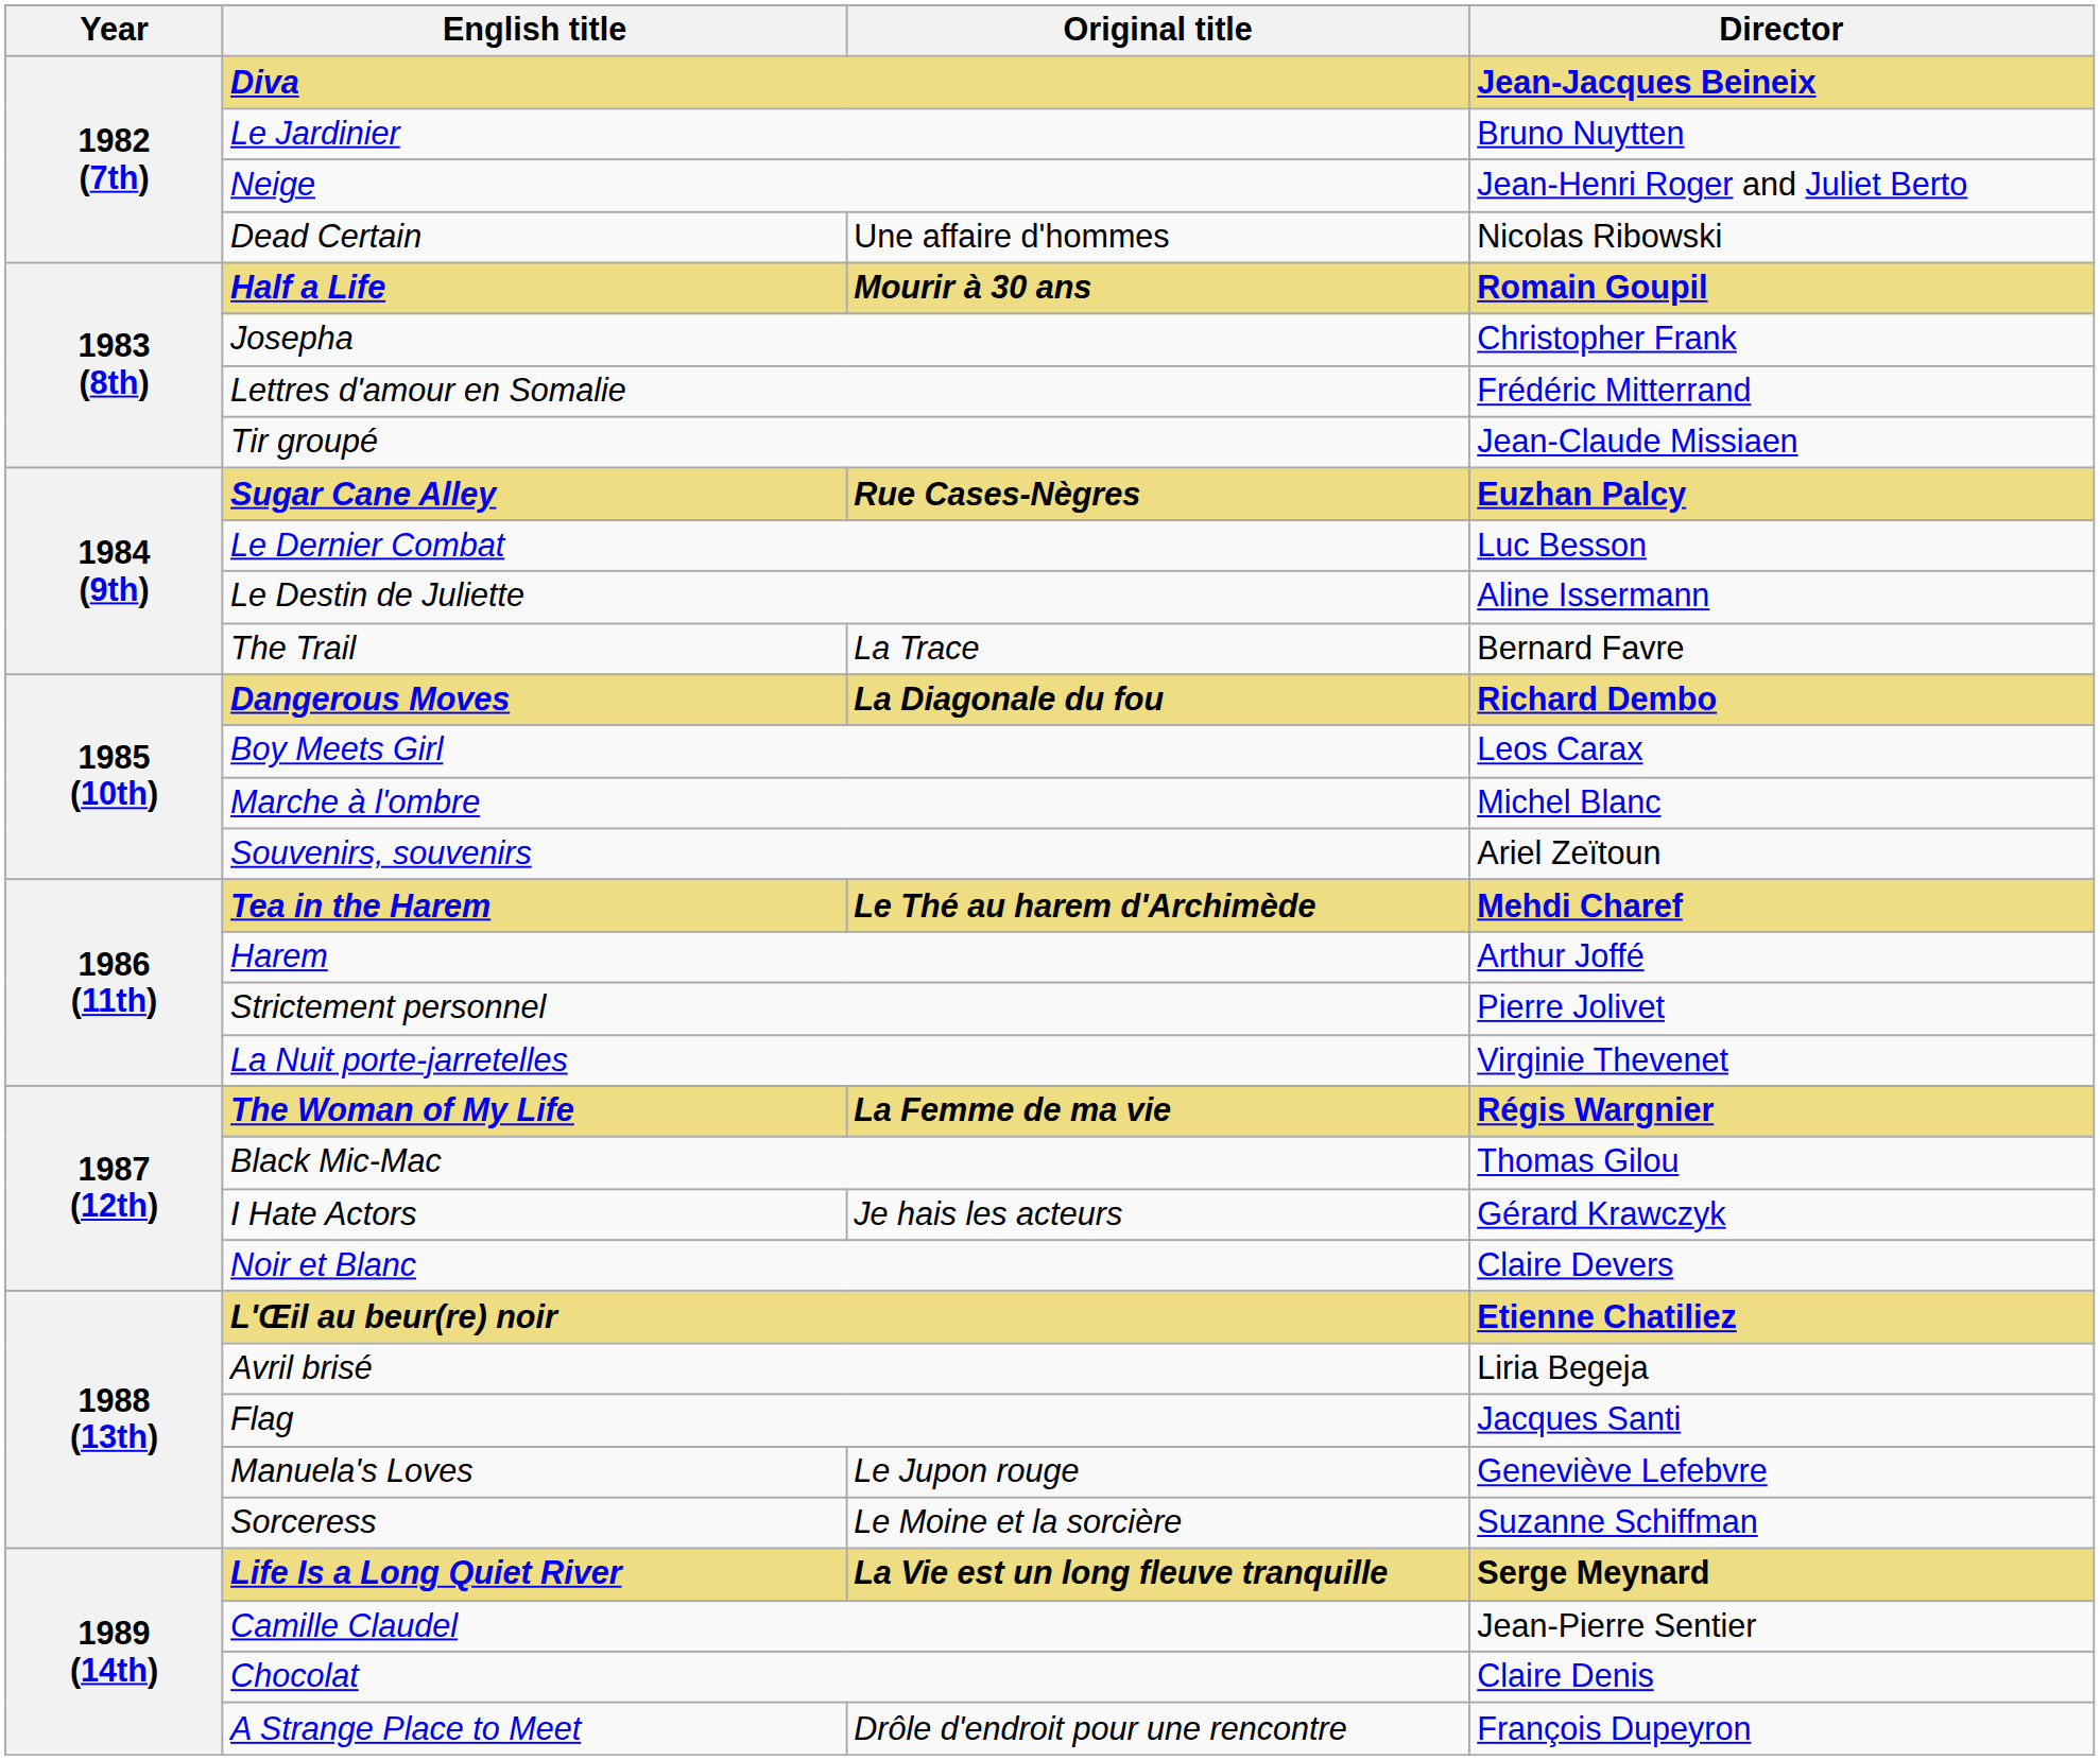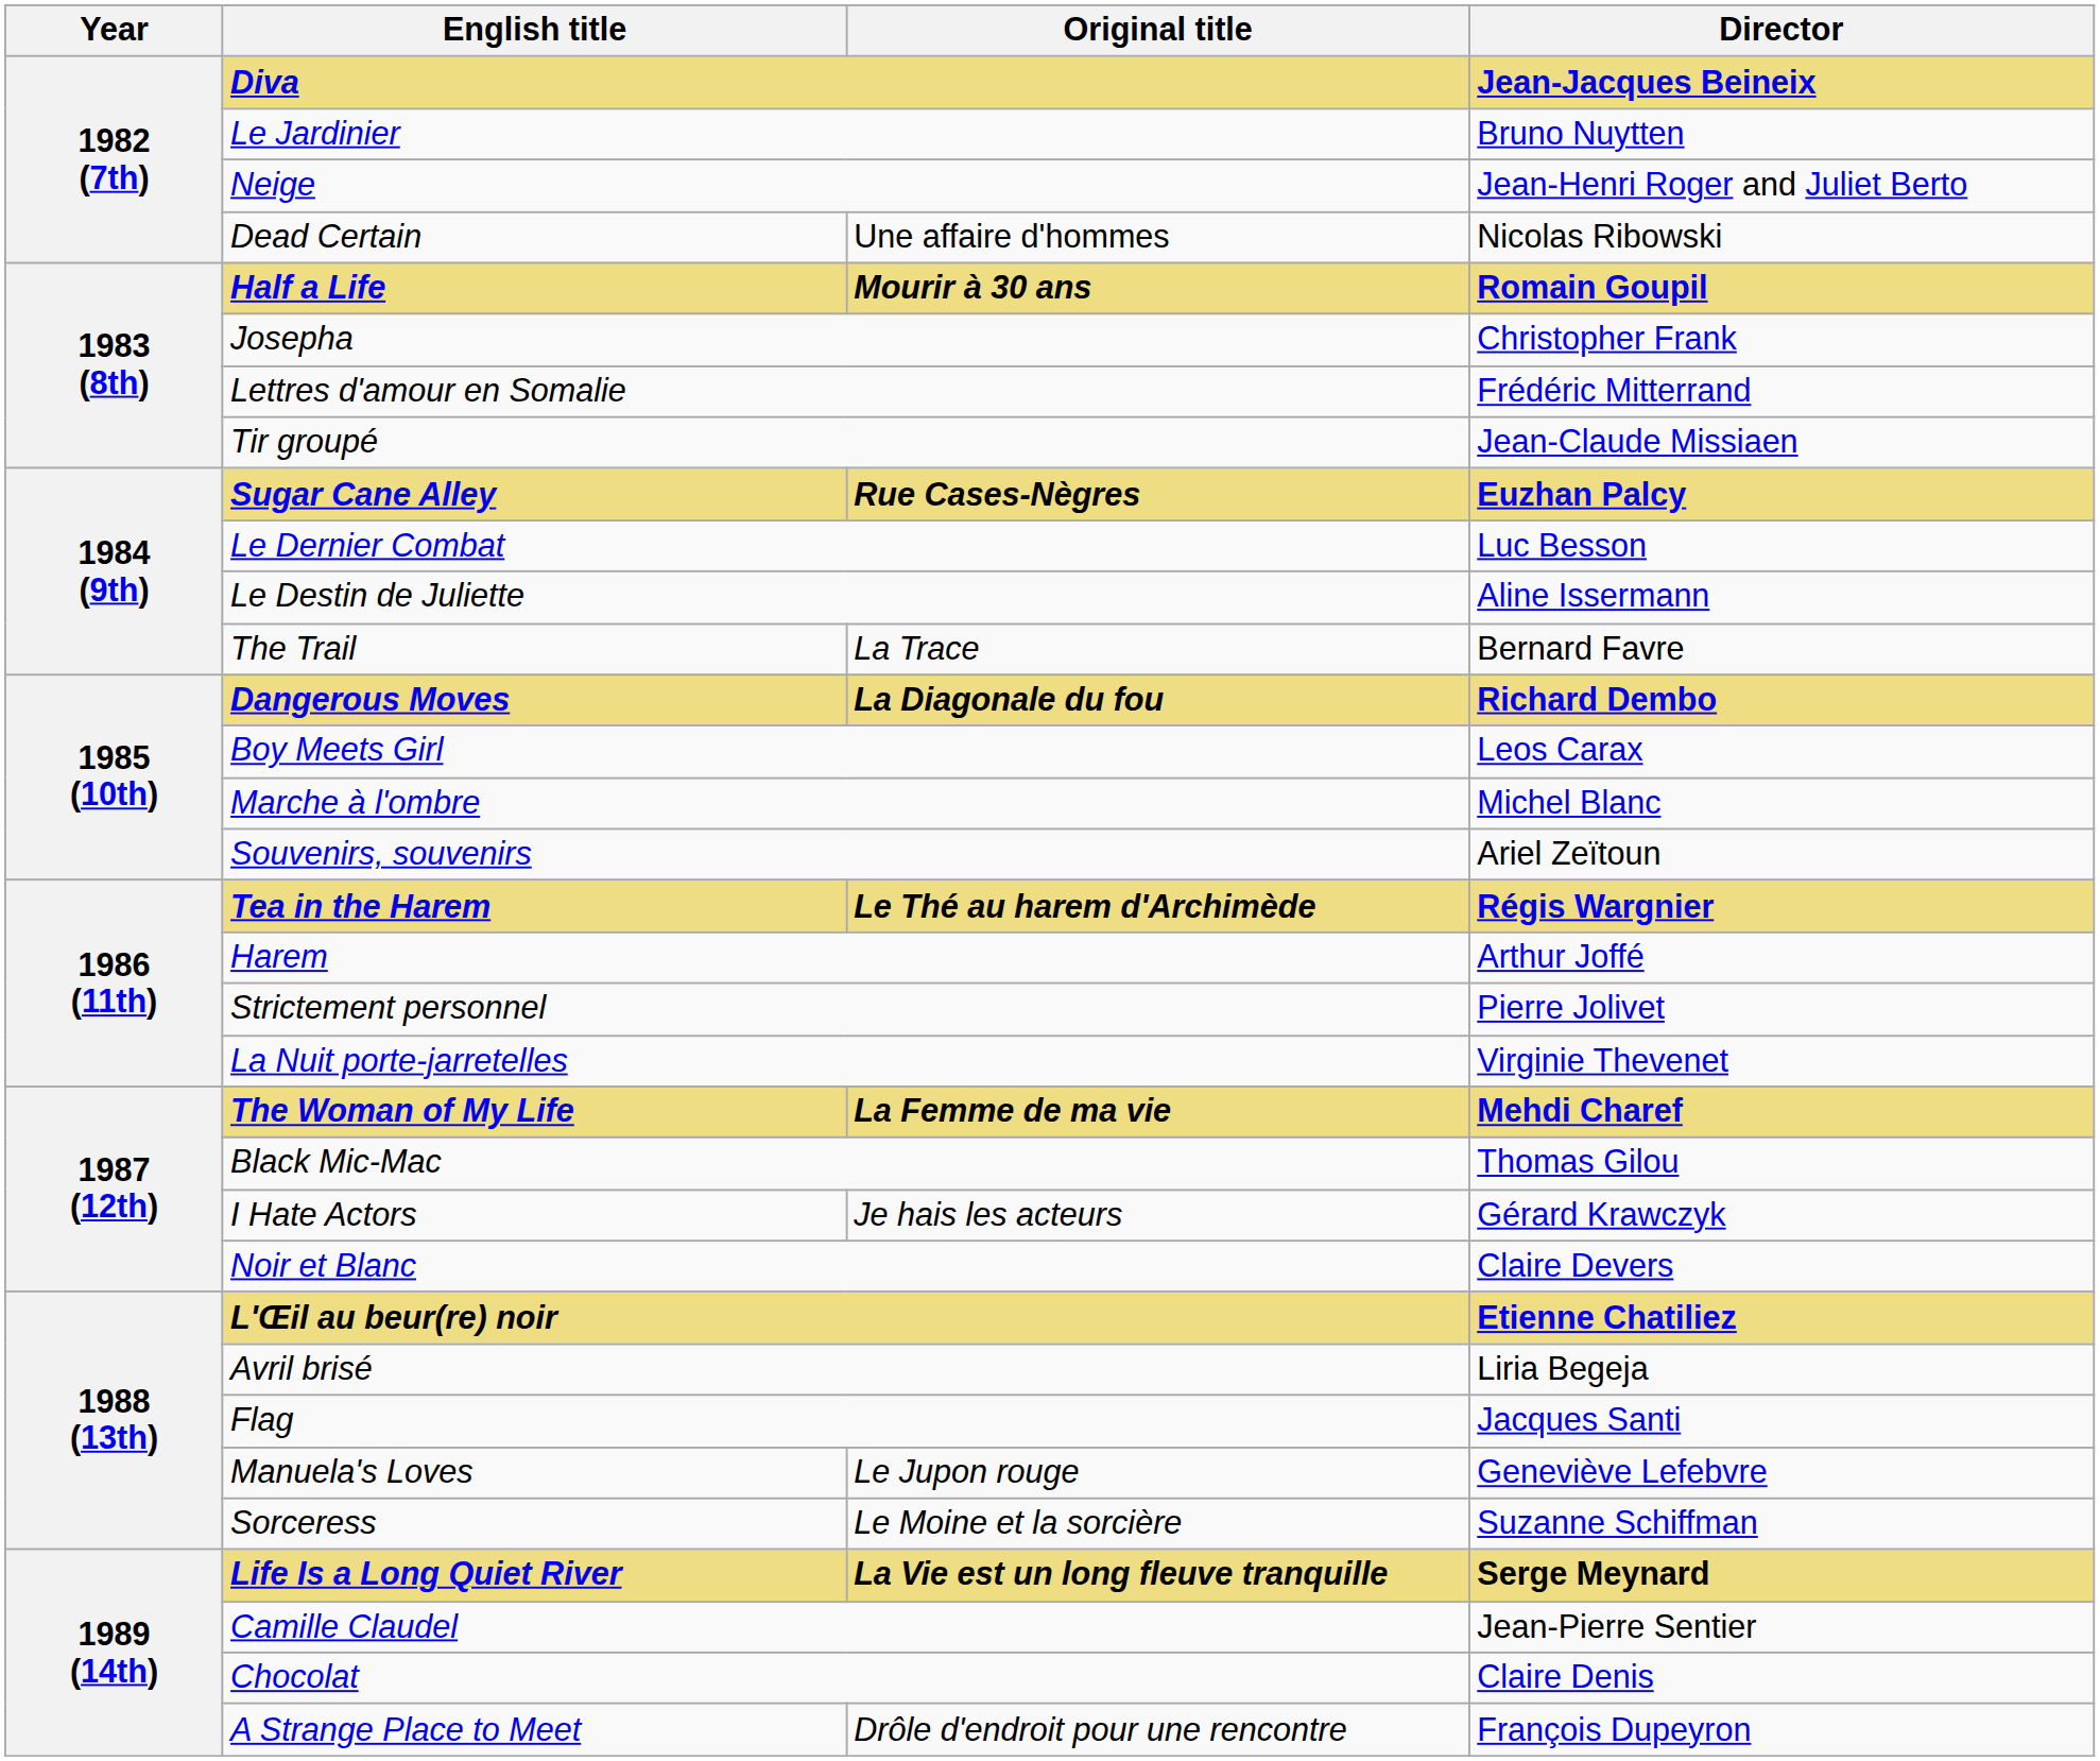 <table class="wikitable">
 <tr>
 <th width="100">Year</th>
 <th width="300">English title</th>
 <th width="300">Original title</th>
 <th width="300">Director</th>
 </tr>
 <tr>
 <th rowspan="4" style="text-align:center;">1982<br>(<a href='#'>7th</a>)</th>
 <td colspan="2" style="background:#eedd82;"><em><a href='#'><strong>Diva</strong></a></em></td>
 <td style="background:#eedd82;"><strong><a href='#'>Jean-Jacques Beineix</a></strong></td>
 </tr>
 <tr>
 <td colspan="2"><em><a href='#'>Le Jardinier</a></em></td>
 <td><a href='#'>Bruno Nuytten</a></td>
 </tr>
 <tr>
 <td colspan="2"><em><a href='#'>Neige</a></em></td>
 <td><a href='#'>Jean-Henri Roger</a> and <a href='#'>Juliet Berto</a></td>
 </tr>
 <tr>
 <td><em>Dead Certain</em></td>
 <td>Une affaire d'hommes</td>
 <td>Nicolas Ribowski</td>
 </tr>
 <tr>
 <th rowspan="4" style="text-align:center;">1983<br>(<a href='#'>8th</a>)</th>
 <td style="background:#eedd82;"><em><a href='#'><strong>Half a Life</strong></a></em></td>
 <td style="background:#eedd82;"><strong><em>Mourir à 30 ans</em></strong></td>
 <td style="background:#eedd82;"><strong><a href='#'>Romain Goupil</a></strong></td>
 </tr>
 <tr>
 <td colspan="2"><em>Josepha</em></td>
 <td><a href='#'>Christopher Frank</a></td>
 </tr>
 <tr>
 <td colspan="2"><em>Lettres d'amour en Somalie</em></td>
 <td><a href='#'>Frédéric Mitterrand</a></td>
 </tr>
 <tr>
 <td colspan="2"><em>Tir groupé</em></td>
 <td><a href='#'>Jean-Claude Missiaen</a></td>
 </tr>
 <tr>
 <th rowspan="4" style="text-align:center;">1984<br>(<a href='#'>9th</a>)</th>
 <td style="background:#eedd82;"><strong><em><a href='#'>Sugar Cane Alley</a></em></strong></td>
 <td style="background:#eedd82;"><strong><em>Rue Cases-Nègres</em></strong></td>
 <td style="background:#eedd82;"><strong><a href='#'>Euzhan Palcy</a></strong></td>
 </tr>
 <tr>
 <td colspan="2"><em><a href='#'>Le Dernier Combat</a></em></td>
 <td><a href='#'>Luc Besson</a></td>
 </tr>
 <tr>
 <td colspan="2"><em>Le Destin de Juliette</em></td>
 <td><a href='#'>Aline Issermann</a></td>
 </tr>
 <tr>
 <td><em>The Trail</em></td>
 <td><em>La Trace</em></td>
 <td>Bernard Favre</td>
 </tr>
 <tr>
 <th rowspan="4" style="text-align:center;">1985<br>(<a href='#'>10th</a>)</th>
 <td style="background:#eedd82;"><strong><em><a href='#'>Dangerous Moves</a></em></strong></td>
 <td style="background:#eedd82;"><strong><em>La Diagonale du fou</em></strong></td>
 <td style="background:#eedd82;"><strong><a href='#'>Richard Dembo</a></strong></td>
 </tr>
 <tr>
 <td colspan="2"><em><a href='#'>Boy Meets Girl</a></em></td>
 <td><a href='#'>Leos Carax</a></td>
 </tr>
 <tr>
 <td colspan="2"><em><a href='#'>Marche à l'ombre</a></em></td>
 <td><a href='#'>Michel Blanc</a></td>
 </tr>
 <tr>
 <td colspan="2"><em><a href='#'>Souvenirs, souvenirs</a></em></td>
 <td>Ariel Zeïtoun</td>
 </tr>
 <tr>
 <th rowspan="4" style="text-align:center;">1986<br>(<a href='#'>11th</a>)</th>
 <td style="background:#eedd82;"><strong><em><a href='#'>Tea in the Harem</a></em></strong></td>
 <td style="background:#eedd82;"><strong><em>Le Thé au harem d'Archimède</em></strong></td>
-<td style="background:#eedd82;"><strong><a href='#'>Mehdi Charef</a></strong></td>
+<td style="background:#eedd82;"><strong><a href='#'>Régis Wargnier</a></strong></td>
 </tr>
 <tr>
 <td colspan="2"><em><a href='#'>Harem</a></em></td>
 <td><a href='#'>Arthur Joffé</a></td>
 </tr>
 <tr>
 <td colspan="2"><em>Strictement personnel</em></td>
 <td><a href='#'>Pierre Jolivet</a></td>
 </tr>
 <tr>
 <td colspan="2"><em><a href='#'>La Nuit porte-jarretelles</a></em></td>
 <td><a href='#'>Virginie Thevenet</a></td>
 </tr>
 <tr>
 <th rowspan="4" style="text-align:center;">1987<br>(<a href='#'>12th</a>)</th>
 <td style="background:#eedd82;"><strong><em><a href='#'>The Woman of My Life</a></em></strong></td>
 <td style="background:#eedd82;"><strong><em>La Femme de ma vie</em></strong></td>
-<td style="background:#eedd82;"><strong><a href='#'>Régis Wargnier</a></strong></td>
+<td style="background:#eedd82;"><strong><a href='#'>Mehdi Charef</a></strong></td>
 </tr>
 <tr>
 <td colspan="2"><em>Black Mic-Mac</em></td>
 <td><a href='#'>Thomas Gilou</a></td>
 </tr>
 <tr>
 <td><em>I Hate Actors</em></td>
 <td><em>Je hais les acteurs</em></td>
 <td><a href='#'>Gérard Krawczyk</a></td>
 </tr>
 <tr>
 <td colspan="2"><em><a href='#'>Noir et Blanc</a></em></td>
 <td><a href='#'>Claire Devers</a></td>
 </tr>
 <tr>
 <th rowspan="5" style="text-align:center;">1988<br>(<a href='#'>13th</a>)</th>
 <td colspan="2" style="background:#eedd82;"><strong><em>L'Œil au beur(re) noir</em></strong></td>
 <td style="background:#eedd82;"><strong><a href='#'>Etienne Chatiliez</a></strong></td>
 </tr>
 <tr>
 <td colspan="2"><em>Avril brisé</em></td>
 <td>Liria Begeja</td>
 </tr>
 <tr>
 <td colspan="2"><em>Flag</em></td>
 <td><a href='#'>Jacques Santi</a></td>
 </tr>
 <tr>
 <td><em>Manuela's Loves</em></td>
 <td><em>Le Jupon rouge</em></td>
 <td><a href='#'>Geneviève Lefebvre</a></td>
 </tr>
 <tr>
 <td><em>Sorceress</em></td>
 <td><em>Le Moine et la sorcière</em></td>
 <td><a href='#'>Suzanne Schiffman</a></td>
 </tr>
 <tr>
 <th rowspan="4" style="text-align:center;">1989<br>(<a href='#'>14th</a>)</th>
 <td style="background:#eedd82;"><strong><em><a href='#'>Life Is a Long Quiet River</a></em></strong></td>
 <td style="background:#eedd82;"><strong><em>La Vie est un long fleuve tranquille</em></strong></td>
 <td style="background:#eedd82;"><strong>Serge Meynard</strong></td>
 </tr>
 <tr>
 <td colspan="2"><em><a href='#'>Camille Claudel</a></em></td>
 <td>Jean-Pierre Sentier</td>
 </tr>
 <tr>
 <td colspan="2"><em><a href='#'>Chocolat</a></em></td>
 <td><a href='#'>Claire Denis</a></td>
 </tr>
 <tr>
 <td><em><a href='#'>A Strange Place to Meet</a></em></td>
 <td><em>Drôle d'endroit pour une rencontre</em></td>
 <td><a href='#'>François Dupeyron</a></td>
 </tr>
 </table>
